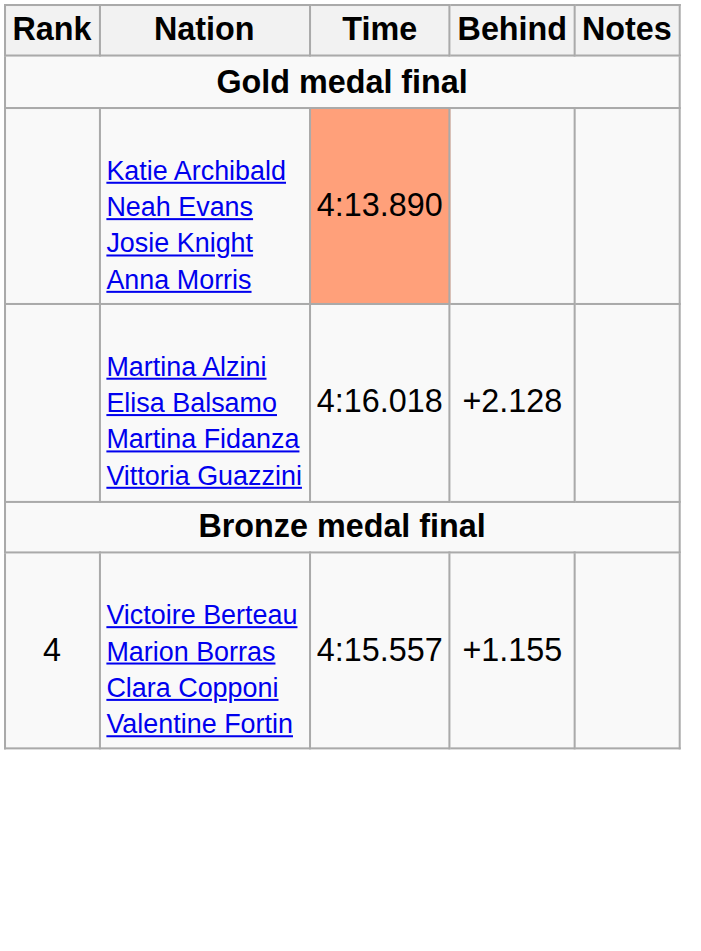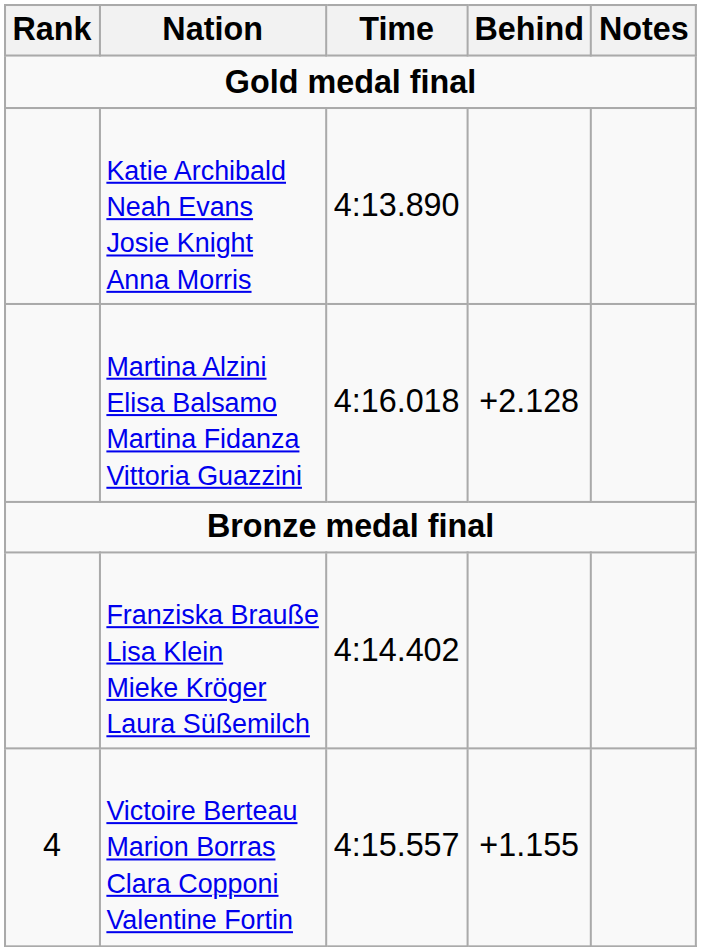 <table class="wikitable" style="text-align:center">
 <tr>
 <th>Rank</th>
 <th>Nation</th>
 <th>Time</th>
 <th>Behind</th>
 <th>Notes</th>
 </tr>
 <tr>
 <td colspan=5><strong>Gold medal final</strong></td>
 </tr>
 <tr>
 <td></td>
 <td align=left><br><small><a href='#'>Katie Archibald</a><br><a href='#'>Neah Evans</a><br><a href='#'>Josie Knight</a><br><a href='#'>Anna Morris</a></small></td>
-<td style="background: lightsalmon;">4:13.890</td>
+<td>4:13.890</td>
 <td></td>
 <td></td>
 </tr>
 <tr>
 <td></td>
 <td align=left><br><small><a href='#'>Martina Alzini</a><br><a href='#'>Elisa Balsamo</a><br><a href='#'>Martina Fidanza</a><br><a href='#'>Vittoria Guazzini</a></small></td>
 <td>4:16.018</td>
 <td>+2.128</td>
 <td></td>
 </tr>
 <tr>
 <td colspan=5><strong>Bronze medal final</strong></td>
 </tr>
 <tr>
+<td></td>
+<td align=left><br><small><a href='#'>Franziska Brauße</a><br><a href='#'>Lisa Klein</a><br><a href='#'>Mieke Kröger</a><br><a href='#'>Laura Süßemilch</a></small></td>
+<td>4:14.402</td>
+<td></td>
+<td></td>
+</tr>
+<tr>
 <td>4</td>
 <td align=left><br><small><a href='#'>Victoire Berteau</a><br><a href='#'>Marion Borras</a><br><a href='#'>Clara Copponi</a><br><a href='#'>Valentine Fortin</a></small></td>
 <td>4:15.557</td>
 <td>+1.155</td>
 <td></td>
 </tr>
 </table>
